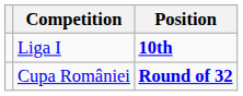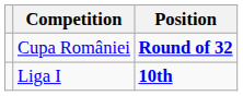 <table class="wikitable">
 <tr>
 <th></th>
 <th>Competition</th>
 <th>Position</th>
 </tr>
 <tr>
 <td></td>
+<td><a href='#'>Cupa României</a></td>
+<td><strong><a href='#'>Round of 32</a></strong></td>
+</tr>
+<tr>
+<td></td>
 <td><a href='#'>Liga I</a></td>
 <td><strong><a href='#'>10th</a></strong></td>
 </tr>
-<tr>
-<td></td>
-<td><a href='#'>Cupa României</a></td>
-<td><strong><a href='#'>Round of 32</a></strong></td>
-</tr>
 </table>
